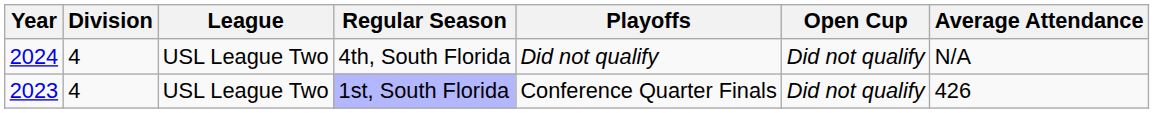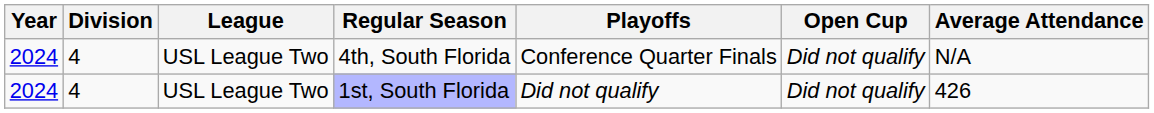 <table class="wikitable">
 <tr>
 <th>Year</th>
 <th>Division</th>
 <th>League</th>
 <th>Regular Season</th>
 <th>Playoffs</th>
 <th>Open Cup</th>
 <th>Average Attendance</th>
 </tr>
 <tr>
 <td><a href='#'>2024</a></td>
 <td>4</td>
 <td>USL League Two</td>
 <td>4th, South Florida</td>
-<td><em>Did not qualify</em></td>
+<td>Conference Quarter Finals</td>
 <td><em>Did not qualify</em></td>
 <td>N/A</td>
 </tr>
 <tr>
-<td><a href='#'>2023</a></td>
+<td><a href='#'>2024</a></td>
 <td>4</td>
 <td>USL League Two</td>
 <td bgcolor="B3B7FF">1st, South Florida</td>
-<td>Conference Quarter Finals</td>
+<td><em>Did not qualify</em></td>
 <td><em>Did not qualify</em></td>
 <td>426</td>
 </tr>
 </table>
